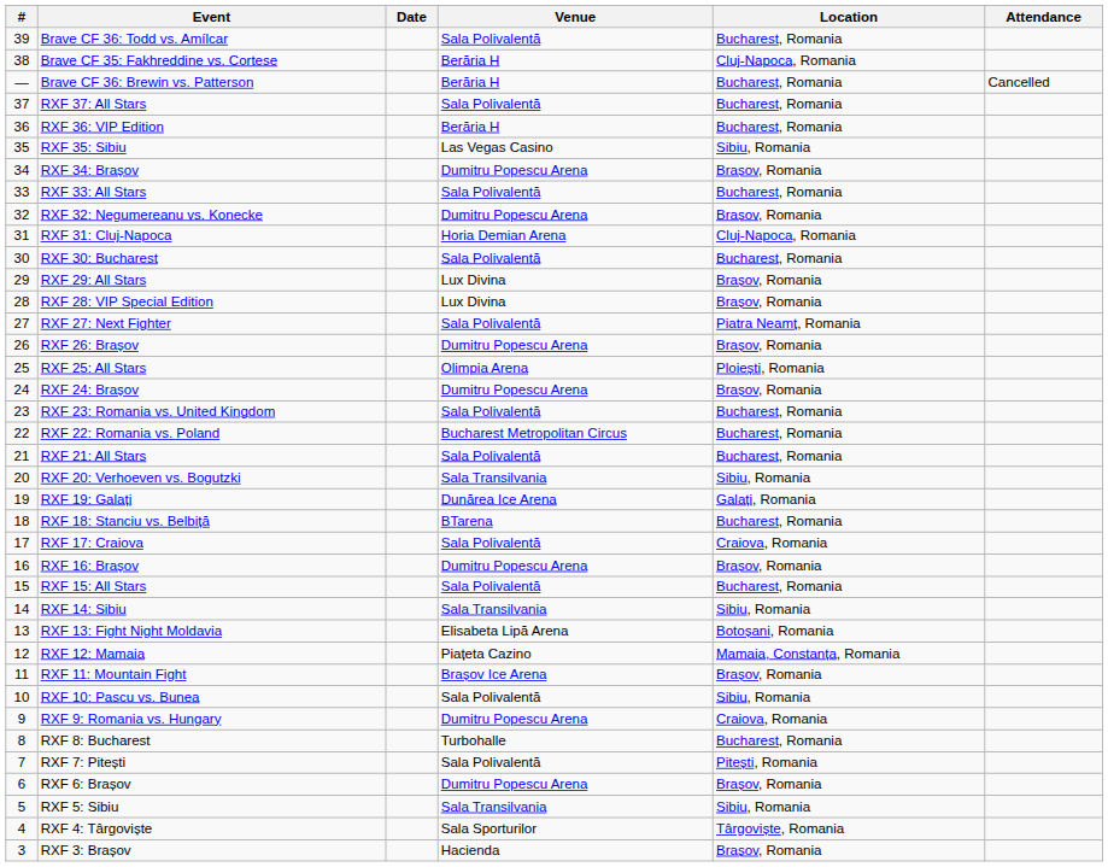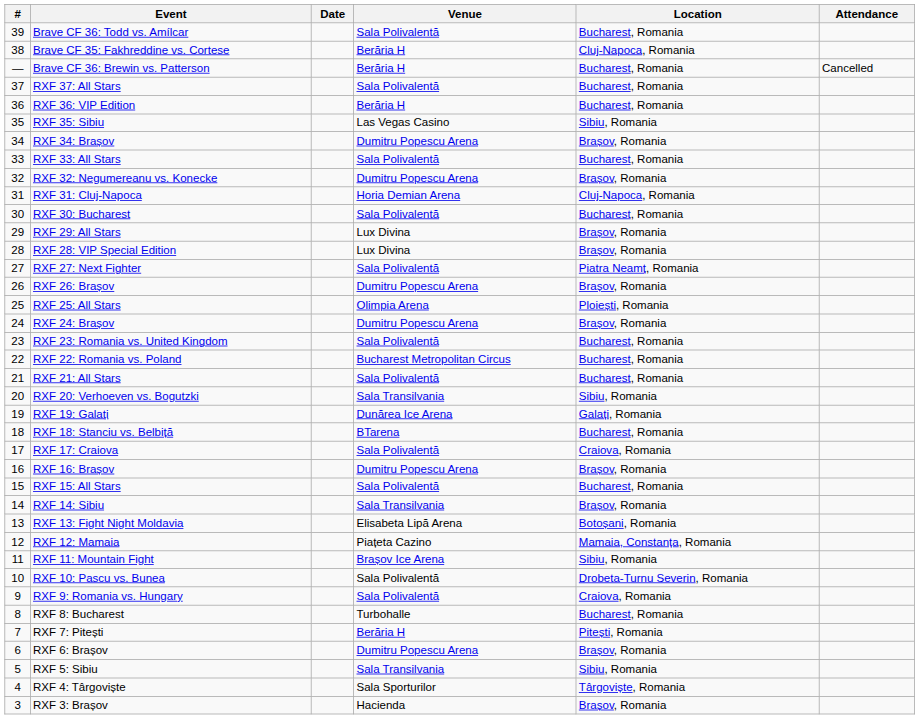 <table class="sortable wikitable succession-box" style="width:90%; margin:1.0em auto; font-size:90%;">
 <tr>
 <th scope="col">#</th>
 <th scope="col">Event</th>
 <th scope="col">Date</th>
 <th scope="col">Venue</th>
 <th scope="col">Location</th>
 <th scope="col">Attendance</th>
 </tr>
 <tr>
 <td align=center>39</td>
 <td><a href='#'>Brave CF 36: Todd vs. Amílcar</a></td>
 <td></td>
 <td><a href='#'>Sala Polivalentă</a></td>
 <td><a href='#'>Bucharest</a>, Romania</td>
 <td></td>
 </tr>
 <tr>
 <td align=center>38</td>
 <td><a href='#'>Brave CF 35: Fakhreddine vs. Cortese</a></td>
 <td></td>
 <td><a href='#'>Berăria H</a></td>
 <td><a href='#'>Cluj-Napoca</a>, Romania</td>
 <td></td>
 </tr>
 <tr>
 <td align=center>—</td>
 <td><a href='#'>Brave CF 36: Brewin vs. Patterson</a></td>
 <td></td>
 <td><a href='#'>Berăria H</a></td>
 <td><a href='#'>Bucharest</a>, Romania</td>
 <td>Cancelled</td>
 </tr>
 <tr>
 <td align=center>37</td>
 <td><a href='#'>RXF 37: All Stars</a></td>
 <td></td>
 <td><a href='#'>Sala Polivalentă</a></td>
 <td><a href='#'>Bucharest</a>, Romania</td>
 <td></td>
 </tr>
 <tr>
 <td align=center>36</td>
 <td><a href='#'>RXF 36: VIP Edition</a></td>
 <td></td>
 <td><a href='#'>Berăria H</a></td>
 <td><a href='#'>Bucharest</a>, Romania</td>
 <td></td>
 </tr>
 <tr>
 <td align=center>35</td>
 <td><a href='#'>RXF 35: Sibiu</a></td>
 <td></td>
 <td>Las Vegas Casino</td>
 <td><a href='#'>Sibiu</a>, Romania</td>
 <td></td>
 </tr>
 <tr>
 <td align=center>34</td>
 <td><a href='#'>RXF 34: Brașov</a></td>
 <td></td>
 <td><a href='#'>Dumitru Popescu Arena</a></td>
 <td><a href='#'>Brașov</a>, Romania</td>
 <td></td>
 </tr>
 <tr>
 <td align=center>33</td>
 <td><a href='#'>RXF 33: All Stars</a></td>
 <td></td>
 <td><a href='#'>Sala Polivalentă</a></td>
 <td><a href='#'>Bucharest</a>, Romania</td>
 <td></td>
 </tr>
 <tr>
 <td align=center>32</td>
 <td><a href='#'>RXF 32: Negumereanu vs. Konecke</a></td>
 <td></td>
 <td><a href='#'>Dumitru Popescu Arena</a></td>
 <td><a href='#'>Brașov</a>, Romania</td>
 <td></td>
 </tr>
 <tr>
 <td align=center>31</td>
 <td><a href='#'>RXF 31: Cluj-Napoca</a></td>
 <td></td>
 <td><a href='#'>Horia Demian Arena</a></td>
 <td><a href='#'>Cluj-Napoca</a>, Romania</td>
 <td></td>
 </tr>
 <tr>
 <td align=center>30</td>
 <td><a href='#'>RXF 30: Bucharest</a></td>
 <td></td>
 <td><a href='#'>Sala Polivalentă</a></td>
 <td><a href='#'>Bucharest</a>, Romania</td>
 <td></td>
 </tr>
 <tr>
 <td align=center>29</td>
 <td><a href='#'>RXF 29: All Stars</a></td>
 <td></td>
 <td>Lux Divina</td>
 <td><a href='#'>Brașov</a>, Romania</td>
 <td></td>
 </tr>
 <tr>
 <td align=center>28</td>
 <td><a href='#'>RXF 28: VIP Special Edition</a></td>
 <td></td>
 <td>Lux Divina</td>
 <td><a href='#'>Brașov</a>, Romania</td>
 <td></td>
 </tr>
 <tr>
 <td align=center>27</td>
 <td><a href='#'>RXF 27: Next Fighter</a></td>
 <td></td>
 <td><a href='#'>Sala Polivalentă</a></td>
 <td><a href='#'>Piatra Neamț</a>, Romania</td>
 <td></td>
 </tr>
 <tr>
 <td align=center>26</td>
 <td><a href='#'>RXF 26: Brașov</a></td>
 <td></td>
 <td><a href='#'>Dumitru Popescu Arena</a></td>
 <td><a href='#'>Brașov</a>, Romania</td>
 <td></td>
 </tr>
 <tr>
 <td align=center>25</td>
 <td><a href='#'>RXF 25: All Stars</a></td>
 <td></td>
 <td><a href='#'>Olimpia Arena</a></td>
 <td><a href='#'>Ploiești</a>, Romania</td>
 <td></td>
 </tr>
 <tr>
 <td align=center>24</td>
 <td><a href='#'>RXF 24: Brașov</a></td>
 <td></td>
 <td><a href='#'>Dumitru Popescu Arena</a></td>
 <td><a href='#'>Brașov</a>, Romania</td>
 <td></td>
 </tr>
 <tr>
 <td align=center>23</td>
 <td><a href='#'>RXF 23: Romania vs. United Kingdom</a></td>
 <td></td>
 <td><a href='#'>Sala Polivalentă</a></td>
 <td><a href='#'>Bucharest</a>, Romania</td>
 <td></td>
 </tr>
 <tr>
 <td align=center>22</td>
 <td><a href='#'>RXF 22: Romania vs. Poland</a></td>
 <td></td>
 <td><a href='#'>Bucharest Metropolitan Circus</a></td>
 <td><a href='#'>Bucharest</a>, Romania</td>
 <td></td>
 </tr>
 <tr>
 <td align=center>21</td>
 <td><a href='#'>RXF 21: All Stars</a></td>
 <td></td>
 <td><a href='#'>Sala Polivalentă</a></td>
 <td><a href='#'>Bucharest</a>, Romania</td>
 <td></td>
 </tr>
 <tr>
 <td align=center>20</td>
 <td><a href='#'>RXF 20: Verhoeven vs. Bogutzki</a></td>
 <td></td>
 <td><a href='#'>Sala Transilvania</a></td>
 <td><a href='#'>Sibiu</a>, Romania</td>
 <td></td>
 </tr>
 <tr>
 <td align=center>19</td>
 <td><a href='#'>RXF 19: Galați</a></td>
 <td></td>
 <td><a href='#'>Dunărea Ice Arena</a></td>
 <td><a href='#'>Galați</a>, Romania</td>
 <td></td>
 </tr>
 <tr>
 <td align=center>18</td>
 <td><a href='#'>RXF 18: Stanciu vs. Belbiță</a></td>
 <td></td>
 <td><a href='#'>BTarena</a></td>
 <td><a href='#'>Bucharest</a>, Romania</td>
 <td></td>
 </tr>
 <tr>
 <td align=center>17</td>
 <td><a href='#'>RXF 17: Craiova</a></td>
 <td></td>
 <td><a href='#'>Sala Polivalentă</a></td>
 <td><a href='#'>Craiova</a>, Romania</td>
 <td></td>
 </tr>
 <tr>
 <td align=center>16</td>
 <td><a href='#'>RXF 16: Brașov</a></td>
 <td></td>
 <td><a href='#'>Dumitru Popescu Arena</a></td>
 <td><a href='#'>Brașov</a>, Romania</td>
 <td></td>
 </tr>
 <tr>
 <td align=center>15</td>
 <td><a href='#'>RXF 15: All Stars</a></td>
 <td></td>
 <td><a href='#'>Sala Polivalentă</a></td>
 <td><a href='#'>Bucharest</a>, Romania</td>
 <td></td>
 </tr>
 <tr>
 <td align=center>14</td>
 <td><a href='#'>RXF 14: Sibiu</a></td>
 <td></td>
 <td><a href='#'>Sala Transilvania</a></td>
-<td><a href='#'>Sibiu</a>, Romania</td>
+<td><a href='#'>Brașov</a>, Romania</td>
 <td></td>
 </tr>
 <tr>
 <td align=center>13</td>
 <td><a href='#'>RXF 13: Fight Night Moldavia</a></td>
 <td></td>
 <td>Elisabeta Lipă Arena</td>
 <td><a href='#'>Botoșani</a>, Romania</td>
 <td></td>
 </tr>
 <tr>
 <td align=center>12</td>
 <td><a href='#'>RXF 12: Mamaia</a></td>
 <td></td>
 <td>Piațeta Cazino</td>
 <td><a href='#'>Mamaia, Constanța</a>, Romania</td>
 <td></td>
 </tr>
 <tr>
 <td align=center>11</td>
 <td><a href='#'>RXF 11: Mountain Fight</a></td>
 <td></td>
 <td><a href='#'>Brașov Ice Arena</a></td>
-<td><a href='#'>Brașov</a>, Romania</td>
+<td><a href='#'>Sibiu</a>, Romania</td>
 <td></td>
 </tr>
 <tr>
 <td align=center>10</td>
 <td><a href='#'>RXF 10: Pascu vs. Bunea</a></td>
 <td></td>
 <td>Sala Polivalentă</td>
-<td><a href='#'>Sibiu</a>, Romania</td>
+<td><a href='#'>Drobeta-Turnu Severin</a>, Romania</td>
 <td></td>
 </tr>
 <tr>
 <td align=center>9</td>
 <td><a href='#'>RXF 9: Romania vs. Hungary</a></td>
 <td></td>
-<td><a href='#'>Dumitru Popescu Arena</a></td>
+<td><a href='#'>Sala Polivalentă</a></td>
 <td><a href='#'>Craiova</a>, Romania</td>
 <td></td>
 </tr>
 <tr>
 <td align=center>8</td>
 <td>RXF 8: Bucharest</td>
 <td></td>
 <td>Turbohalle</td>
 <td><a href='#'>Bucharest</a>, Romania</td>
 <td></td>
 </tr>
 <tr>
 <td align=center>7</td>
 <td>RXF 7: Pitești</td>
 <td></td>
-<td>Sala Polivalentă</td>
+<td><a href='#'>Berăria H</a></td>
 <td><a href='#'>Pitești</a>, Romania</td>
 <td></td>
 </tr>
 <tr>
 <td align=center>6</td>
 <td>RXF 6: Brașov</td>
 <td></td>
 <td><a href='#'>Dumitru Popescu Arena</a></td>
 <td><a href='#'>Brașov</a>, Romania</td>
 <td></td>
 </tr>
 <tr>
 <td align=center>5</td>
 <td>RXF 5: Sibiu</td>
 <td></td>
 <td><a href='#'>Sala Transilvania</a></td>
 <td><a href='#'>Sibiu</a>, Romania</td>
 <td></td>
 </tr>
 <tr>
 <td align=center>4</td>
 <td>RXF 4: Târgoviște</td>
 <td></td>
 <td>Sala Sporturilor</td>
 <td><a href='#'>Târgoviște</a>, Romania</td>
 <td></td>
 </tr>
 <tr>
 <td align=center>3</td>
 <td>RXF 3: Brașov</td>
 <td></td>
 <td>Hacienda</td>
 <td><a href='#'>Brașov</a>, Romania</td>
 <td></td>
 </tr>
 </table>
